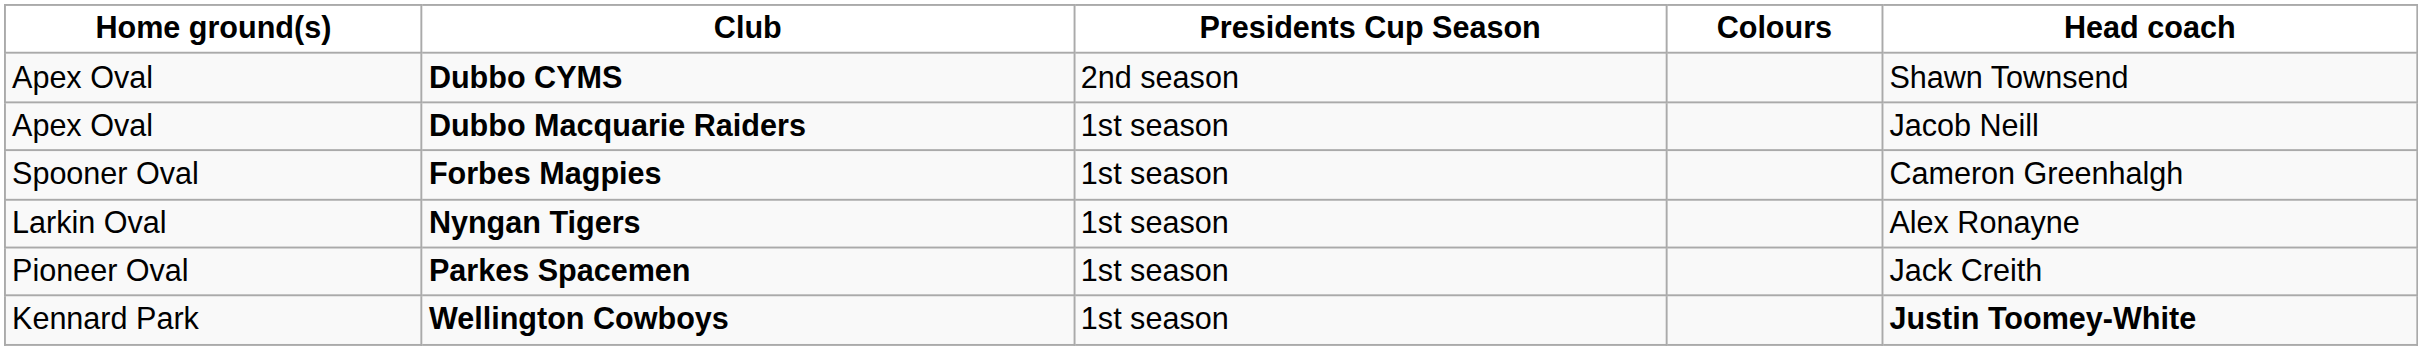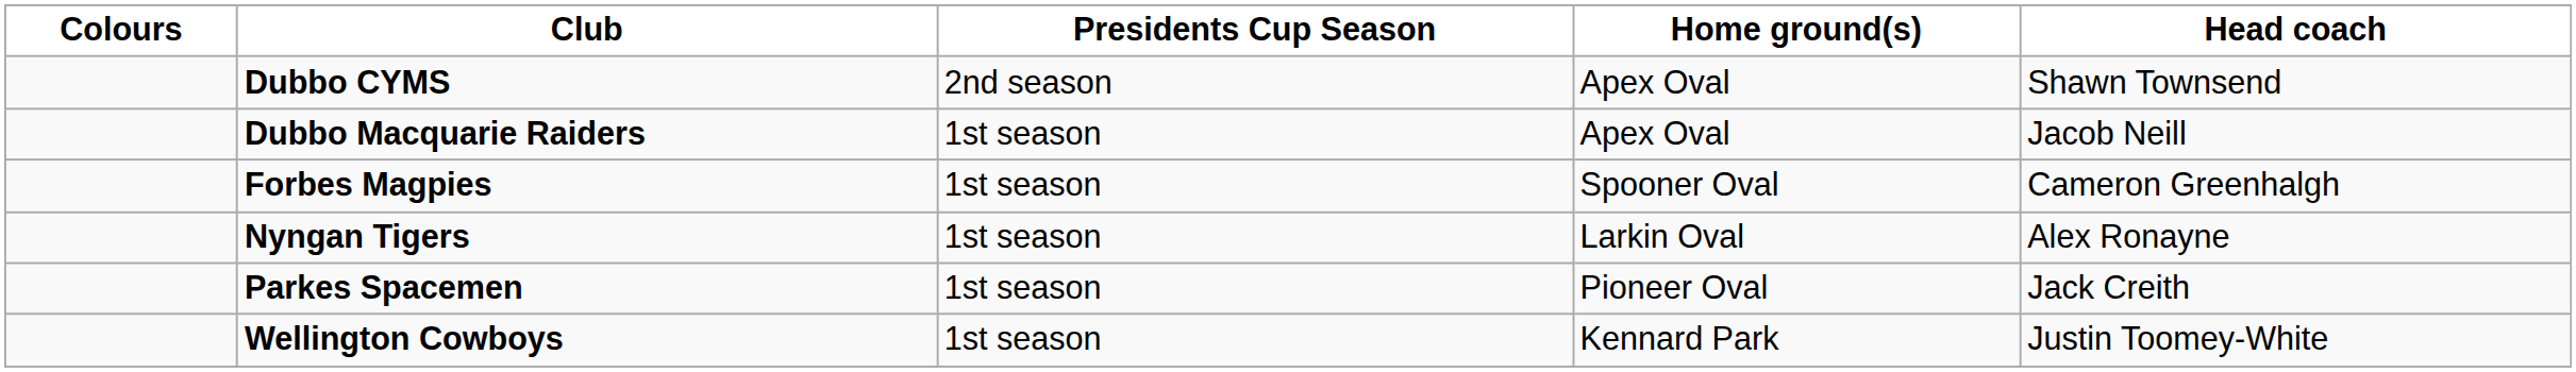 <table class="wikitable" style="width:100%; text-align:left">
 <tr>
-<th style="background:white">Home ground(s)</th>
+<th style="background:white">Colours</th>
 <th style="background:white">Club</th>
 <th style="background:white">Presidents Cup Season</th>
-<th style="background:white">Colours</th>
+<th style="background:white">Home ground(s)</th>
 <th style="background:white">Head coach</th>
 </tr>
 <tr>
-<td>Apex Oval</td>
+<td></td>
 <td><strong>Dubbo CYMS</strong></td>
 <td>2nd season</td>
-<td></td>
+<td>Apex Oval</td>
 <td>Shawn Townsend</td>
 </tr>
 <tr>
-<td>Apex Oval</td>
+<td></td>
 <td><strong>Dubbo Macquarie Raiders</strong></td>
 <td>1st season</td>
-<td></td>
+<td>Apex Oval</td>
 <td>Jacob Neill</td>
 </tr>
 <tr>
-<td>Spooner Oval</td>
+<td></td>
 <td><strong>Forbes Magpies</strong></td>
 <td>1st season</td>
-<td></td>
+<td>Spooner Oval</td>
 <td>Cameron Greenhalgh</td>
 </tr>
 <tr>
-<td>Larkin Oval</td>
+<td></td>
 <td><strong>Nyngan Tigers</strong></td>
 <td>1st season</td>
-<td></td>
+<td>Larkin Oval</td>
 <td>Alex Ronayne</td>
 </tr>
 <tr>
-<td>Pioneer Oval</td>
+<td></td>
 <td><strong>Parkes Spacemen</strong></td>
 <td>1st season</td>
-<td></td>
+<td>Pioneer Oval</td>
 <td>Jack Creith</td>
 </tr>
 <tr>
-<td>Kennard Park</td>
+<td></td>
 <td><strong>Wellington Cowboys</strong></td>
 <td>1st season</td>
-<td></td>
-<td><strong>Justin Toomey-White</strong></td>
+<td>Kennard Park</td>
+<td>Justin Toomey-White</td>
 </tr>
 </table>
